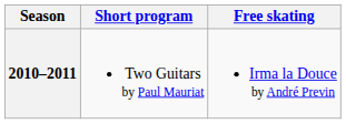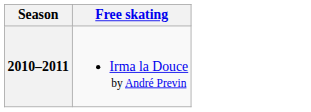 <table class="wikitable" style="text-align:center">
 <tr>
 <th>Season</th>
-<th><a href='#'>Short program</a></th>
 <th><a href='#'>Free skating</a></th>
 </tr>
 <tr>
 <th>2010–2011 <br> </th>
-<td><br><ul><li>Two Guitars <br><small> by <a href='#'>Paul Mauriat</a> </small></li></ul></td>
 <td><br><ul><li><a href='#'>Irma la Douce</a> <br><small> by <a href='#'>André Previn</a> </small></li></ul></td>
 </tr>
 </table>
